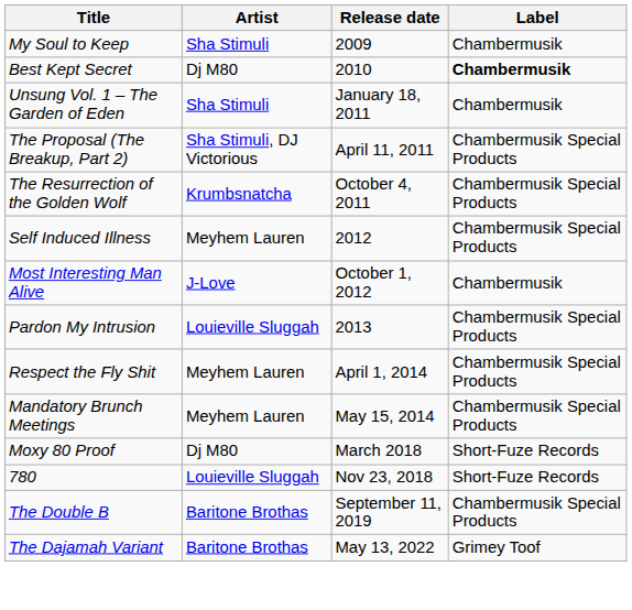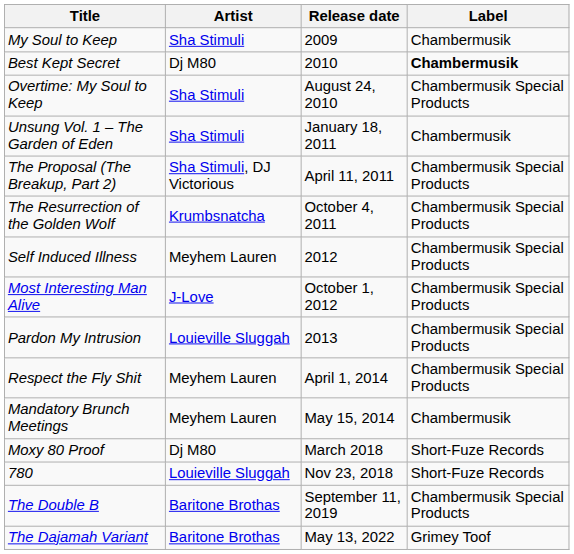 <table class="wikitable">
 <tr>
 <th>Title</th>
 <th>Artist</th>
 <th>Release date</th>
 <th>Label</th>
 </tr>
 <tr>
 <td><em>My Soul to Keep</em></td>
 <td><a href='#'>Sha Stimuli</a></td>
 <td>2009</td>
 <td>Chambermusik</td>
 </tr>
 <tr>
 <td><em>Best Kept Secret</em></td>
 <td>Dj M80</td>
 <td>2010</td>
 <td><strong>Chambermusik</strong></td>
+</tr>
+<tr>
+<td><em>Overtime: My Soul to Keep</em></td>
+<td><a href='#'>Sha Stimuli</a></td>
+<td>August 24, 2010</td>
+<td>Chambermusik Special Products</td>
 </tr>
 <tr>
 <td><em>Unsung Vol. 1 – The Garden of Eden</em></td>
 <td><a href='#'>Sha Stimuli</a></td>
 <td>January 18, 2011</td>
 <td>Chambermusik</td>
 </tr>
 <tr>
 <td><em>The Proposal (The Breakup, Part 2)</em></td>
 <td><a href='#'>Sha Stimuli</a>, DJ Victorious</td>
 <td>April 11, 2011</td>
 <td>Chambermusik Special Products</td>
 </tr>
 <tr>
 <td><em>The Resurrection of the Golden Wolf</em></td>
 <td><a href='#'>Krumbsnatcha</a></td>
 <td>October 4, 2011</td>
 <td>Chambermusik Special Products</td>
 </tr>
 <tr>
 <td><em>Self Induced Illness</em></td>
 <td>Meyhem Lauren</td>
 <td>2012</td>
 <td>Chambermusik Special Products</td>
 </tr>
 <tr>
 <td><em><a href='#'>Most Interesting Man Alive</a></em></td>
 <td><a href='#'>J-Love</a></td>
 <td>October 1, 2012</td>
-<td>Chambermusik</td>
+<td>Chambermusik Special Products</td>
 </tr>
 <tr>
 <td><em>Pardon My Intrusion</em></td>
 <td><a href='#'>Louieville Sluggah</a></td>
 <td>2013</td>
 <td>Chambermusik Special Products</td>
 </tr>
 <tr>
 <td><em>Respect the Fly Shit</em></td>
 <td>Meyhem Lauren</td>
 <td>April 1, 2014</td>
 <td>Chambermusik Special Products</td>
 </tr>
 <tr>
 <td><em>Mandatory Brunch Meetings</em></td>
 <td>Meyhem Lauren</td>
 <td>May 15, 2014</td>
-<td>Chambermusik Special Products</td>
+<td>Chambermusik</td>
 </tr>
 <tr>
 <td><em>Moxy 80 Proof</em></td>
 <td>Dj M80</td>
 <td>March 2018</td>
 <td>Short-Fuze Records</td>
 </tr>
 <tr>
 <td><em>780</em></td>
 <td><a href='#'>Louieville Sluggah</a></td>
 <td>Nov 23, 2018</td>
 <td>Short-Fuze Records</td>
 </tr>
 <tr>
 <td><em><a href='#'>The Double B</a></em></td>
 <td><a href='#'>Baritone Brothas</a></td>
 <td>September 11, 2019</td>
 <td>Chambermusik Special Products</td>
 </tr>
 <tr>
 <td><em><a href='#'>The Dajamah Variant</a></em></td>
 <td><a href='#'>Baritone Brothas</a></td>
 <td>May 13, 2022</td>
 <td>Grimey Toof</td>
 </tr>
 </table>
